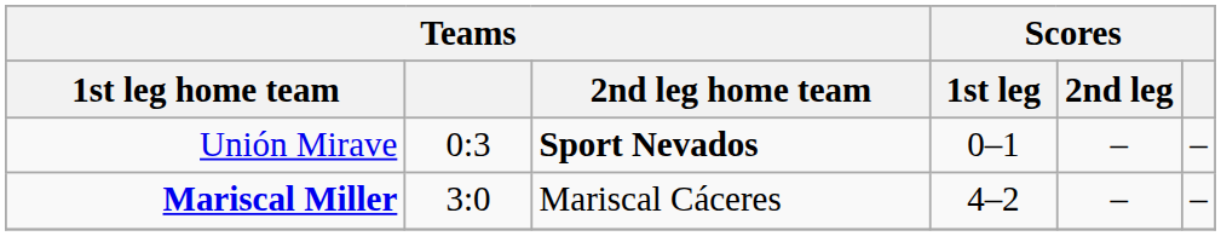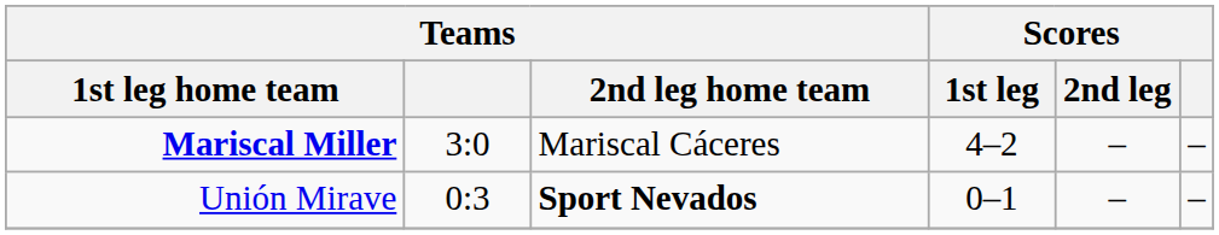 <table class="wikitable" style="text-align: center;">
 <tr>
 <th colspan=3>Teams</th>
 <th colspan=3>Scores</th>
 </tr>
 <tr>
 <th width="175">1st leg home team</th>
 <th width="50"></th>
 <th width="175">2nd leg home team</th>
 <th width="50">1st leg</th>
 <th width="50">2nd leg</th>
 <th></th>
 </tr>
 <tr>
+<td align=right><strong><a href='#'>Mariscal Miller</a></strong></td>
+<td>3:0</td>
+<td align=left>Mariscal Cáceres</td>
+<td>4–2</td>
+<td>–</td>
+<td>–</td>
+</tr>
+<tr>
 <td align=right><a href='#'>Unión Mirave</a></td>
 <td>0:3</td>
 <td align=left><strong>Sport Nevados</strong></td>
 <td>0–1</td>
 <td>–</td>
 <td>–</td>
 </tr>
 <tr>
-<td align=right><strong><a href='#'>Mariscal Miller</a></strong></td>
-<td>3:0</td>
-<td align=left>Mariscal Cáceres</td>
-<td>4–2</td>
-<td>–</td>
-<td>–</td>
-</tr>
-<tr>
 </tr>
 </table>
